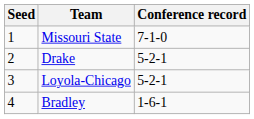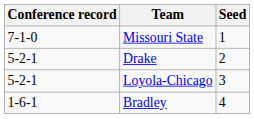 <table class="wikitable">
 <tr>
+<th>Conference record</th>
+<th>Team</th>
 <th>Seed</th>
-<th>Team</th>
-<th>Conference record</th>
 </tr>
 <tr>
+<td>7-1-0</td>
+<td><a href='#'>Missouri State</a></td>
 <td>1</td>
-<td><a href='#'>Missouri State</a></td>
-<td>7-1-0</td>
 </tr>
 <tr>
+<td>5-2-1</td>
+<td><a href='#'>Drake</a></td>
 <td>2</td>
-<td><a href='#'>Drake</a></td>
-<td>5-2-1</td>
 </tr>
 <tr>
+<td>5-2-1</td>
+<td><a href='#'>Loyola-Chicago</a></td>
 <td>3</td>
-<td><a href='#'>Loyola-Chicago</a></td>
-<td>5-2-1</td>
 </tr>
 <tr>
+<td>1-6-1</td>
+<td><a href='#'>Bradley</a></td>
 <td>4</td>
-<td><a href='#'>Bradley</a></td>
-<td>1-6-1</td>
 </tr>
 </table>
